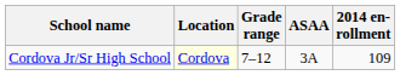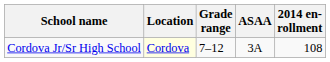 <table class="wikitable">
 <tr>
 <th>School name</th>
 <th>Location</th>
 <th>Grade<br>range</th>
 <th>ASAA</th>
 <th>2014 en-<br>rollment</th>
 </tr>
 <tr>
 <td><a href='#'>Cordova Jr/Sr High School</a></td>
 <td style="background: lightyellow;"><a href='#'>Cordova</a></td>
 <td>7–12</td>
 <td align="center">3A</td>
-<td align="right">109</td>
+<td align="right">108</td>
 </tr>
 </table>
